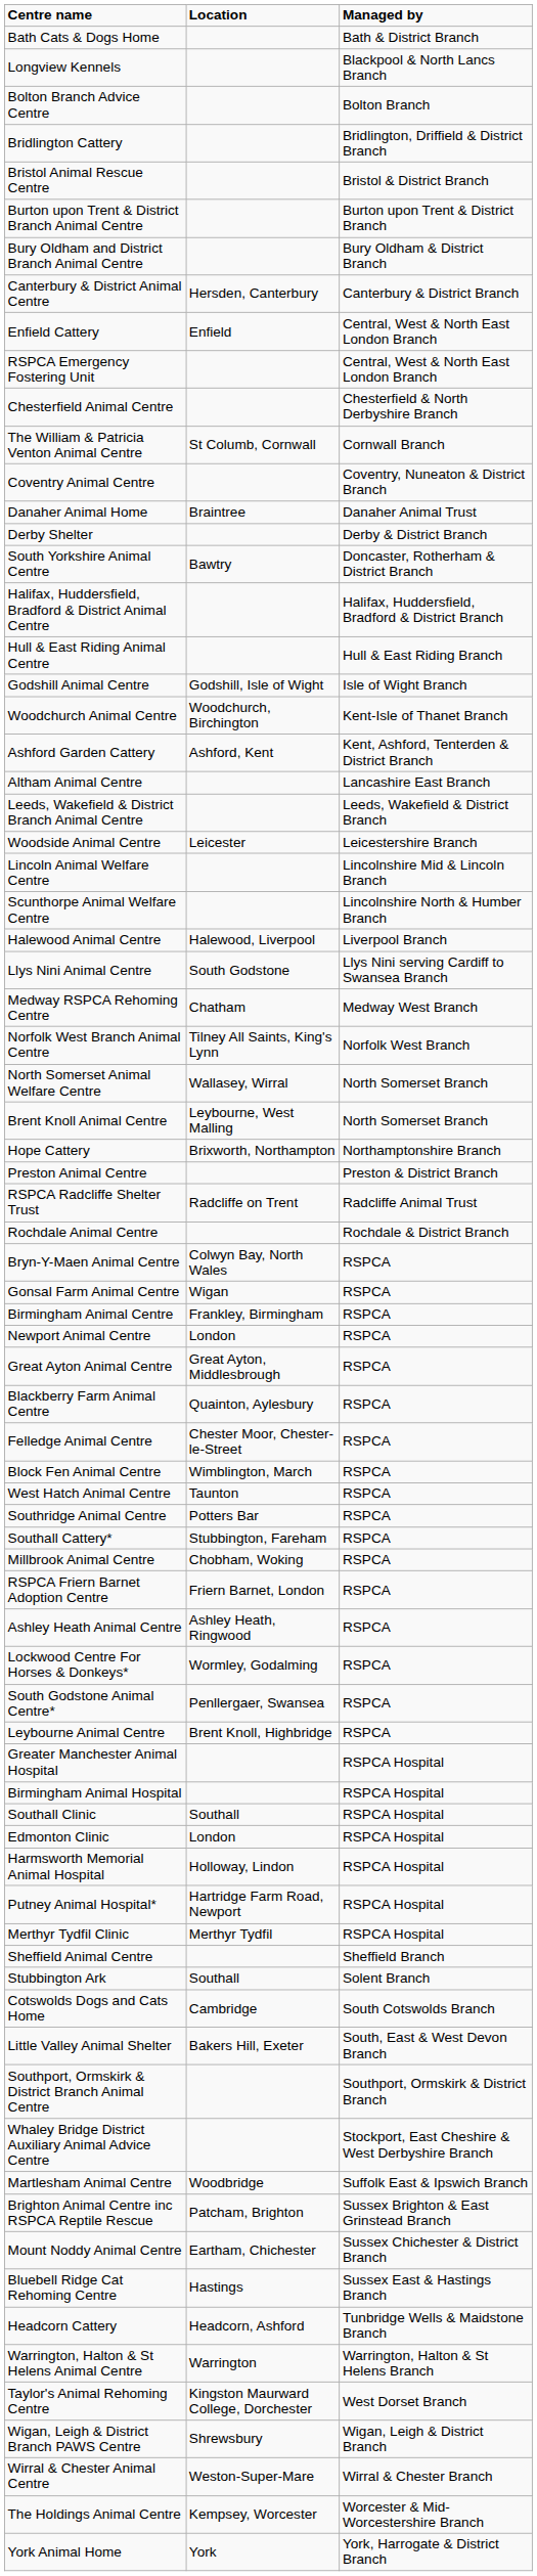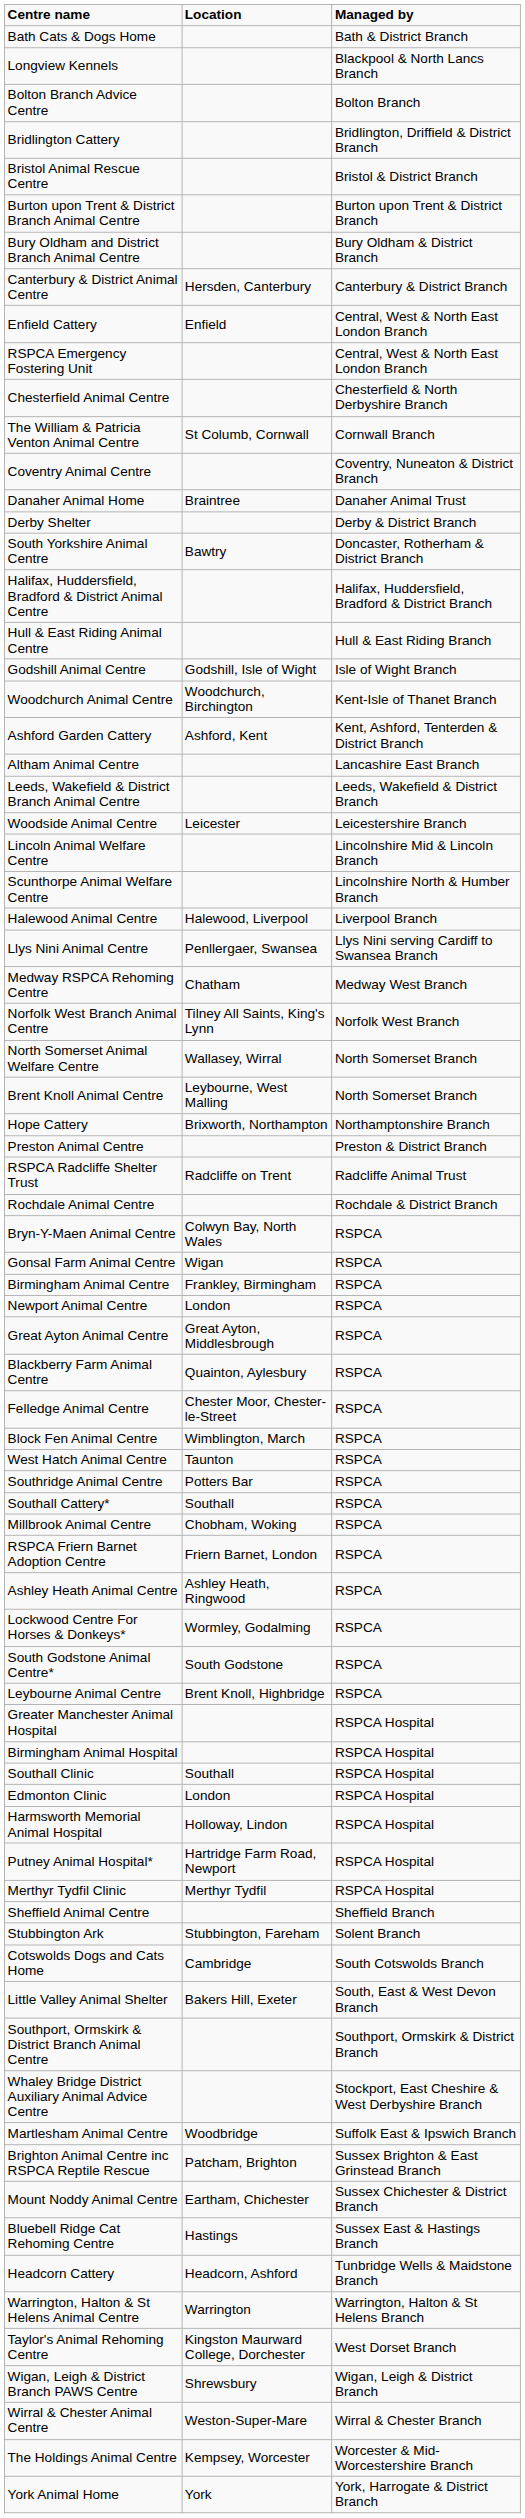 <table class="wikitable mw-collapsible mw-collapsed" role="presentation">
 <tr>
 <td><strong>Centre name</strong></td>
 <td><strong>Location</strong></td>
 <td><strong>Managed by</strong></td>
 </tr>
 <tr>
 <td>Bath Cats & Dogs Home</td>
 <td></td>
 <td>Bath & District Branch</td>
 </tr>
 <tr>
 <td>Longview Kennels</td>
 <td></td>
 <td>Blackpool & North Lancs Branch</td>
 </tr>
 <tr>
 <td>Bolton Branch Advice Centre</td>
 <td></td>
 <td>Bolton Branch</td>
 </tr>
 <tr>
 <td>Bridlington Cattery</td>
 <td></td>
 <td>Bridlington, Driffield & District Branch</td>
 </tr>
 <tr>
 <td>Bristol Animal Rescue Centre</td>
 <td></td>
 <td>Bristol & District Branch</td>
 </tr>
 <tr>
 <td>Burton upon Trent & District Branch Animal Centre</td>
 <td></td>
 <td>Burton upon Trent & District Branch</td>
 </tr>
 <tr>
 <td>Bury Oldham and District Branch Animal Centre</td>
 <td></td>
 <td>Bury Oldham & District Branch</td>
 </tr>
 <tr>
 <td>Canterbury & District Animal Centre</td>
 <td>Hersden, Canterbury</td>
 <td>Canterbury & District Branch</td>
 </tr>
 <tr>
 <td>Enfield Cattery</td>
 <td>Enfield</td>
 <td>Central, West & North East London Branch</td>
 </tr>
 <tr>
 <td>RSPCA Emergency Fostering Unit</td>
 <td></td>
 <td>Central, West & North East London Branch</td>
 </tr>
 <tr>
 <td>Chesterfield Animal Centre</td>
 <td></td>
 <td>Chesterfield & North Derbyshire Branch</td>
 </tr>
 <tr>
 <td>The William & Patricia Venton Animal Centre</td>
 <td>St Columb, Cornwall</td>
 <td>Cornwall Branch</td>
 </tr>
 <tr>
 <td>Coventry Animal Centre</td>
 <td></td>
 <td>Coventry, Nuneaton & District Branch</td>
 </tr>
 <tr>
 <td>Danaher Animal Home</td>
 <td>Braintree</td>
 <td>Danaher Animal Trust</td>
 </tr>
 <tr>
 <td>Derby Shelter</td>
 <td></td>
 <td>Derby & District Branch</td>
 </tr>
 <tr>
 <td>South Yorkshire Animal Centre</td>
 <td>Bawtry</td>
 <td>Doncaster, Rotherham & District Branch</td>
 </tr>
 <tr>
 <td>Halifax, Huddersfield, Bradford & District Animal Centre</td>
 <td></td>
 <td>Halifax, Huddersfield, Bradford & District Branch</td>
 </tr>
 <tr>
 <td>Hull & East Riding Animal Centre</td>
 <td></td>
 <td>Hull & East Riding Branch</td>
 </tr>
 <tr>
 <td>Godshill Animal Centre</td>
 <td>Godshill, Isle of Wight</td>
 <td>Isle of Wight Branch</td>
 </tr>
 <tr>
 <td>Woodchurch Animal Centre</td>
 <td>Woodchurch, Birchington</td>
 <td>Kent-Isle of Thanet Branch</td>
 </tr>
 <tr>
 <td>Ashford Garden Cattery</td>
 <td>Ashford, Kent</td>
 <td>Kent, Ashford, Tenterden & District Branch</td>
 </tr>
 <tr>
 <td>Altham Animal Centre</td>
 <td></td>
 <td>Lancashire East Branch</td>
 </tr>
 <tr>
 <td>Leeds, Wakefield & District Branch Animal Centre</td>
 <td></td>
 <td>Leeds, Wakefield & District Branch</td>
 </tr>
 <tr>
 <td>Woodside Animal Centre</td>
 <td>Leicester</td>
 <td>Leicestershire Branch</td>
 </tr>
 <tr>
 <td>Lincoln Animal Welfare Centre</td>
 <td></td>
 <td>Lincolnshire Mid & Lincoln Branch</td>
 </tr>
 <tr>
 <td>Scunthorpe Animal Welfare Centre</td>
 <td></td>
 <td>Lincolnshire North & Humber Branch</td>
 </tr>
 <tr>
 <td>Halewood Animal Centre</td>
 <td>Halewood, Liverpool</td>
 <td>Liverpool Branch</td>
 </tr>
 <tr>
 <td>Llys Nini Animal Centre</td>
-<td>South Godstone</td>
+<td>Penllergaer, Swansea</td>
 <td>Llys Nini serving Cardiff to Swansea Branch</td>
 </tr>
 <tr>
 <td>Medway RSPCA Rehoming Centre</td>
 <td>Chatham</td>
 <td>Medway West Branch</td>
 </tr>
 <tr>
 <td>Norfolk West Branch Animal Centre</td>
 <td>Tilney All Saints, King's Lynn</td>
 <td>Norfolk West Branch</td>
 </tr>
 <tr>
 <td>North Somerset Animal Welfare Centre</td>
 <td>Wallasey, Wirral</td>
 <td>North Somerset Branch</td>
 </tr>
 <tr>
 <td>Brent Knoll Animal Centre</td>
 <td>Leybourne, West Malling</td>
 <td>North Somerset Branch</td>
 </tr>
 <tr>
 <td>Hope Cattery</td>
 <td>Brixworth, Northampton</td>
 <td>Northamptonshire Branch</td>
 </tr>
 <tr>
 <td>Preston Animal Centre</td>
 <td></td>
 <td>Preston & District Branch</td>
 </tr>
 <tr>
 <td>RSPCA Radcliffe Shelter Trust</td>
 <td>Radcliffe on Trent</td>
 <td>Radcliffe Animal Trust</td>
 </tr>
 <tr>
 <td>Rochdale Animal Centre</td>
 <td></td>
 <td>Rochdale & District Branch</td>
 </tr>
 <tr>
 <td>Bryn-Y-Maen Animal Centre</td>
 <td>Colwyn Bay, North Wales</td>
 <td>RSPCA</td>
 </tr>
 <tr>
 <td>Gonsal Farm Animal Centre</td>
 <td>Wigan</td>
 <td>RSPCA</td>
 </tr>
 <tr>
 <td>Birmingham Animal Centre</td>
 <td>Frankley, Birmingham</td>
 <td>RSPCA</td>
 </tr>
 <tr>
 <td>Newport Animal Centre</td>
 <td>London</td>
 <td>RSPCA</td>
 </tr>
 <tr>
 <td>Great Ayton Animal Centre</td>
 <td>Great Ayton, Middlesbrough</td>
 <td>RSPCA</td>
 </tr>
 <tr>
 <td>Blackberry Farm Animal Centre</td>
 <td>Quainton, Aylesbury</td>
 <td>RSPCA</td>
 </tr>
 <tr>
 <td>Felledge Animal Centre</td>
 <td>Chester Moor, Chester-le-Street</td>
 <td>RSPCA</td>
 </tr>
 <tr>
 <td>Block Fen Animal Centre</td>
 <td>Wimblington, March</td>
 <td>RSPCA</td>
 </tr>
 <tr>
 <td>West Hatch Animal Centre</td>
 <td>Taunton</td>
 <td>RSPCA</td>
 </tr>
 <tr>
 <td>Southridge Animal Centre</td>
 <td>Potters Bar</td>
 <td>RSPCA</td>
 </tr>
 <tr>
 <td>Southall Cattery*</td>
-<td>Stubbington, Fareham</td>
+<td>Southall</td>
 <td>RSPCA</td>
 </tr>
 <tr>
 <td>Millbrook Animal Centre</td>
 <td>Chobham, Woking</td>
 <td>RSPCA</td>
 </tr>
 <tr>
 <td>RSPCA Friern Barnet Adoption Centre</td>
 <td>Friern Barnet, London</td>
 <td>RSPCA</td>
 </tr>
 <tr>
 <td>Ashley Heath Animal Centre</td>
 <td>Ashley Heath, Ringwood</td>
 <td>RSPCA</td>
 </tr>
 <tr>
 <td>Lockwood Centre For Horses & Donkeys*</td>
 <td>Wormley, Godalming</td>
 <td>RSPCA</td>
 </tr>
 <tr>
 <td>South Godstone Animal Centre*</td>
-<td>Penllergaer, Swansea</td>
+<td>South Godstone</td>
 <td>RSPCA</td>
 </tr>
 <tr>
 <td>Leybourne Animal Centre</td>
 <td>Brent Knoll, Highbridge</td>
 <td>RSPCA</td>
 </tr>
 <tr>
 <td>Greater Manchester Animal Hospital</td>
 <td></td>
 <td>RSPCA Hospital</td>
 </tr>
 <tr>
 <td>Birmingham Animal Hospital</td>
 <td></td>
 <td>RSPCA Hospital</td>
 </tr>
 <tr>
 <td>Southall Clinic</td>
 <td>Southall</td>
 <td>RSPCA Hospital</td>
 </tr>
 <tr>
 <td>Edmonton Clinic</td>
 <td>London</td>
 <td>RSPCA Hospital</td>
 </tr>
 <tr>
 <td>Harmsworth Memorial Animal Hospital</td>
 <td>Holloway, Lindon</td>
 <td>RSPCA Hospital</td>
 </tr>
 <tr>
 <td>Putney Animal Hospital*</td>
 <td>Hartridge Farm Road, Newport</td>
 <td>RSPCA Hospital</td>
 </tr>
 <tr>
 <td>Merthyr Tydfil Clinic</td>
 <td>Merthyr Tydfil</td>
 <td>RSPCA Hospital</td>
 </tr>
 <tr>
 <td>Sheffield Animal Centre</td>
 <td></td>
 <td>Sheffield Branch</td>
 </tr>
 <tr>
 <td>Stubbington Ark</td>
-<td>Southall</td>
+<td>Stubbington, Fareham</td>
 <td>Solent Branch</td>
 </tr>
 <tr>
 <td>Cotswolds Dogs and Cats Home</td>
 <td>Cambridge</td>
 <td>South Cotswolds Branch</td>
 </tr>
 <tr>
 <td>Little Valley Animal Shelter</td>
 <td>Bakers Hill, Exeter</td>
 <td>South, East & West Devon Branch</td>
 </tr>
 <tr>
 <td>Southport, Ormskirk & District Branch Animal Centre</td>
 <td></td>
 <td>Southport, Ormskirk & District Branch</td>
 </tr>
 <tr>
 <td>Whaley Bridge District Auxiliary Animal Advice Centre</td>
 <td></td>
 <td>Stockport, East Cheshire & West Derbyshire Branch</td>
 </tr>
 <tr>
 <td>Martlesham Animal Centre</td>
 <td>Woodbridge</td>
 <td>Suffolk East & Ipswich Branch</td>
 </tr>
 <tr>
 <td>Brighton Animal Centre inc RSPCA Reptile Rescue</td>
 <td>Patcham, Brighton</td>
 <td>Sussex Brighton & East Grinstead Branch</td>
 </tr>
 <tr>
 <td>Mount Noddy Animal Centre</td>
 <td>Eartham, Chichester</td>
 <td>Sussex Chichester & District Branch</td>
 </tr>
 <tr>
 <td>Bluebell Ridge Cat Rehoming Centre</td>
 <td>Hastings</td>
 <td>Sussex East & Hastings Branch</td>
 </tr>
 <tr>
 <td>Headcorn Cattery</td>
 <td>Headcorn, Ashford</td>
 <td>Tunbridge Wells & Maidstone Branch</td>
 </tr>
 <tr>
 <td>Warrington, Halton & St Helens Animal Centre</td>
 <td>Warrington</td>
 <td>Warrington, Halton & St Helens Branch</td>
 </tr>
 <tr>
 <td>Taylor's Animal Rehoming Centre</td>
 <td>Kingston Maurward College, Dorchester</td>
 <td>West Dorset Branch</td>
 </tr>
 <tr>
 <td>Wigan, Leigh & District Branch PAWS Centre</td>
 <td>Shrewsbury</td>
 <td>Wigan, Leigh & District Branch</td>
 </tr>
 <tr>
 <td>Wirral & Chester Animal Centre</td>
 <td>Weston-Super-Mare</td>
 <td>Wirral & Chester Branch</td>
 </tr>
 <tr>
 <td>The Holdings Animal Centre</td>
 <td>Kempsey, Worcester</td>
 <td>Worcester & Mid-Worcestershire Branch</td>
 </tr>
 <tr>
 <td>York Animal Home</td>
 <td>York</td>
 <td>York, Harrogate & District Branch</td>
 </tr>
 </table>
